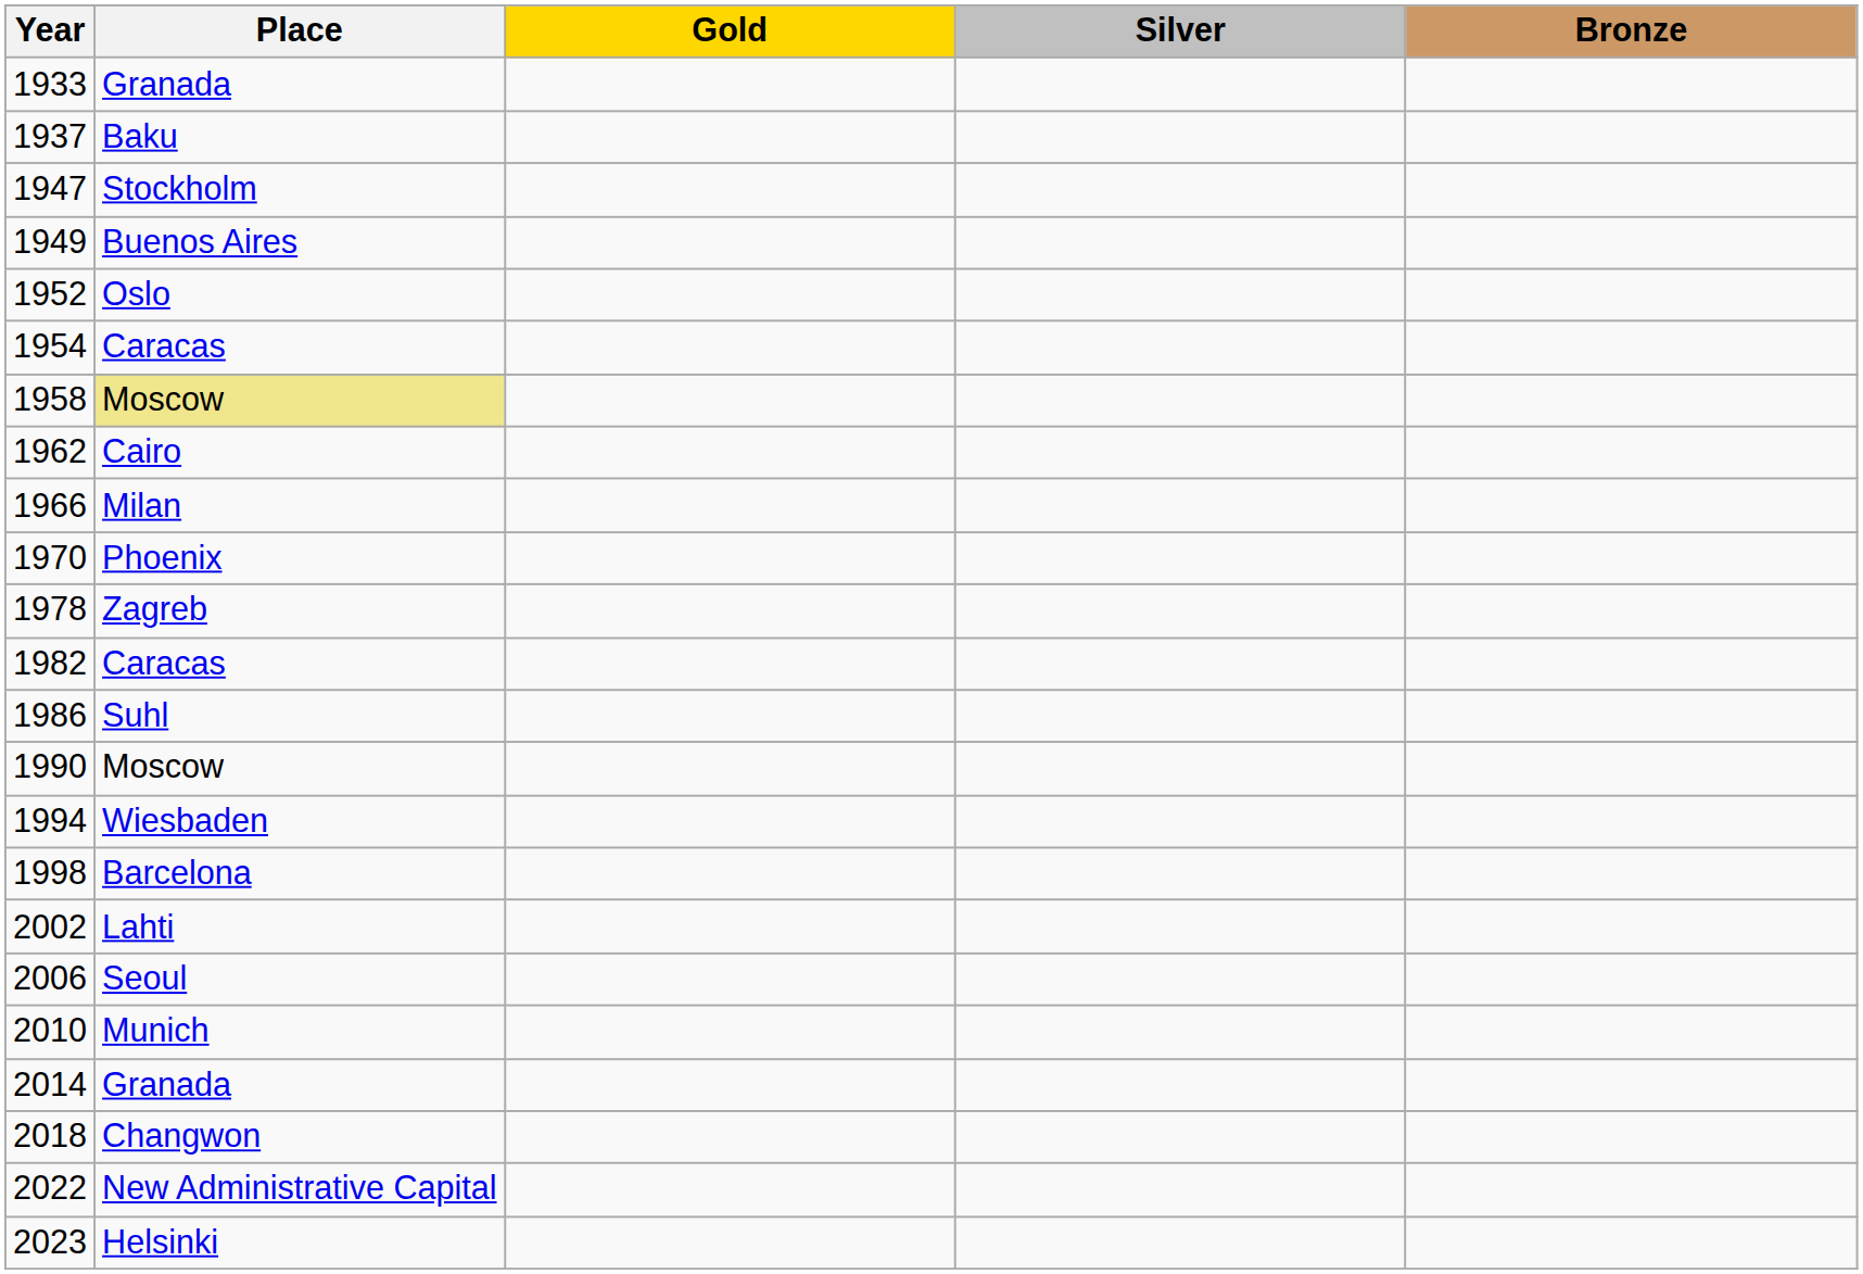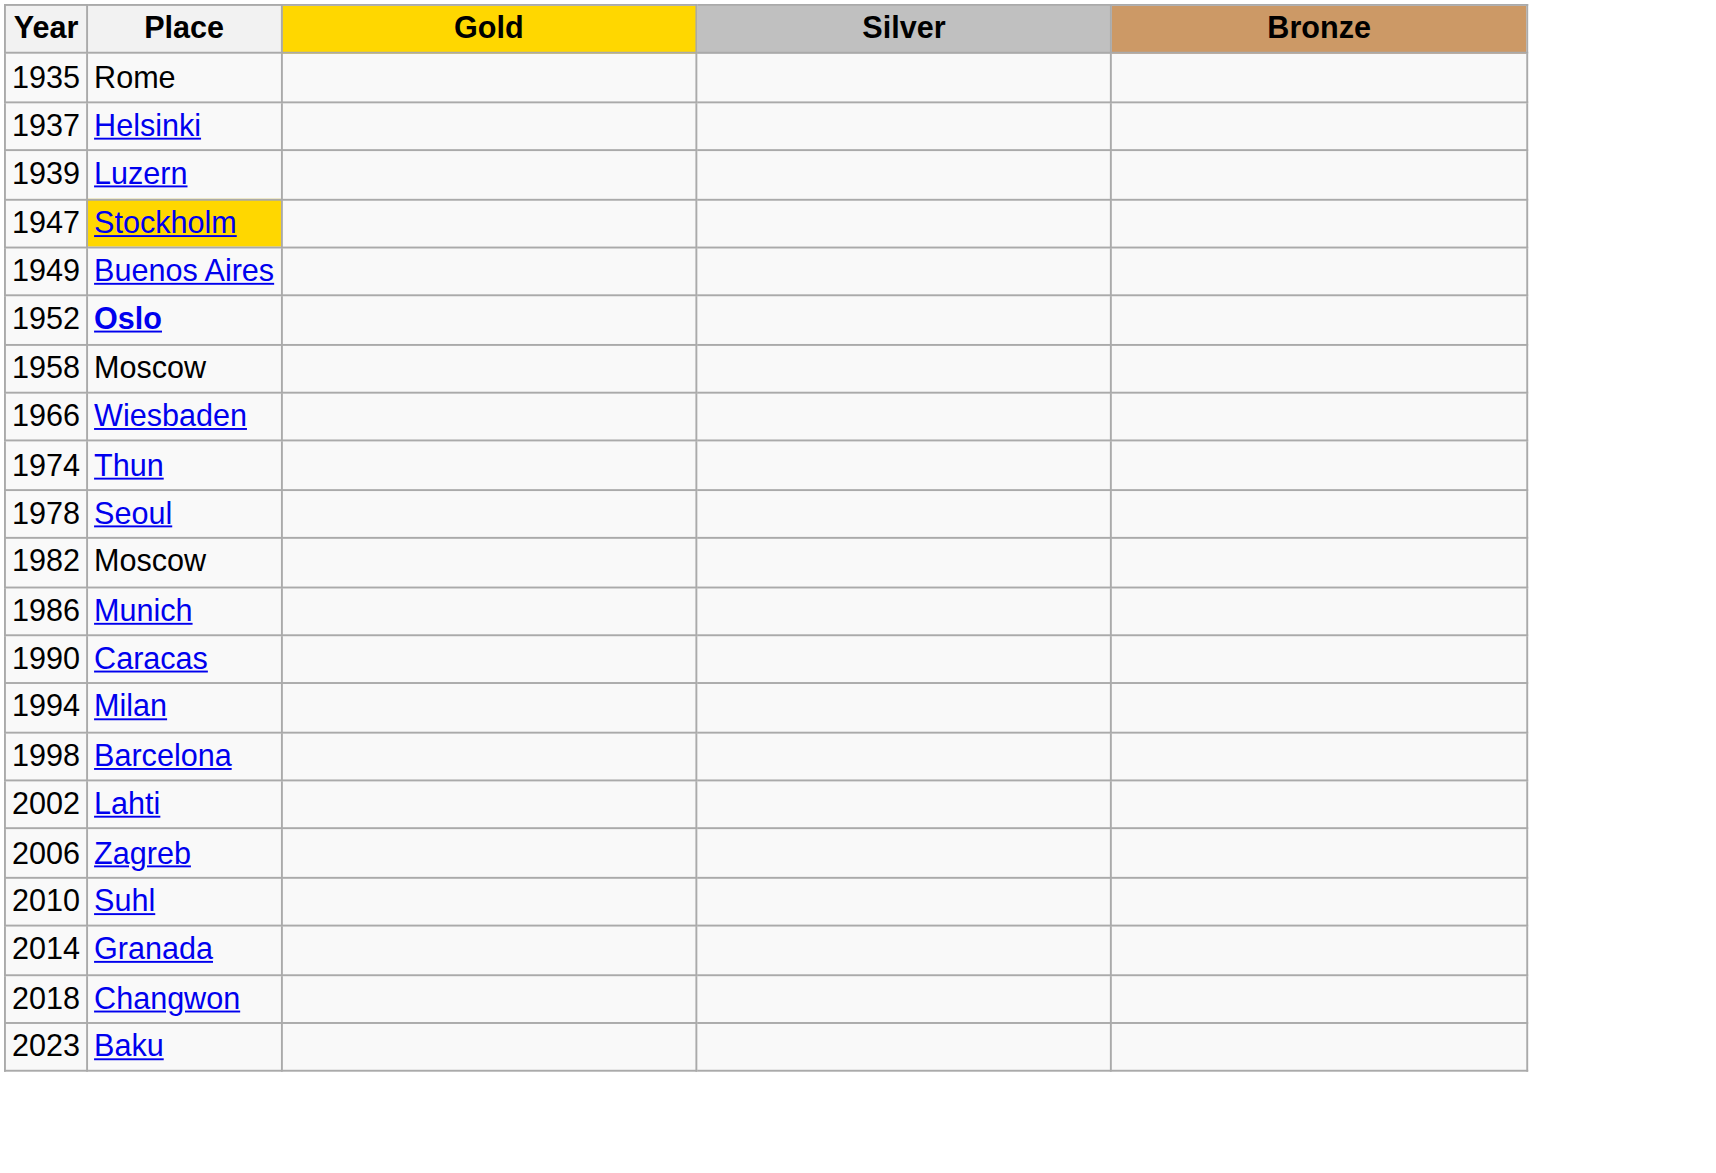 <table class="wikitable">
 <tr>
 <th>Year</th>
 <th>Place</th>
 <th style="background:gold"    width="210">Gold</th>
 <th style="background:silver"  width="210">Silver</th>
 <th style="background:#cc9966" width="210">Bronze</th>
 </tr>
 <tr>
-<td>1933</td>
-<td> <a href='#'>Granada</a></td>
+<td>1935</td>
+<td> Rome</td>
 <td></td>
 <td></td>
 <td></td>
 </tr>
 <tr>
 <td>1937</td>
-<td> <a href='#'>Baku</a></td>
+<td> <a href='#'>Helsinki</a></td>
+<td></td>
+<td></td>
+<td></td>
+</tr>
+<tr>
+<td>1939</td>
+<td> <a href='#'>Luzern</a></td>
 <td></td>
 <td></td>
 <td></td>
 </tr>
 <tr>
 <td>1947</td>
-<td> <a href='#'>Stockholm</a></td>
+<td style="background: gold;"> <a href='#'>Stockholm</a></td>
 <td></td>
 <td></td>
 <td></td>
 </tr>
 <tr>
 <td>1949</td>
 <td> <a href='#'>Buenos Aires</a></td>
 <td></td>
 <td></td>
 <td></td>
 </tr>
 <tr>
 <td>1952</td>
-<td> <a href='#'>Oslo</a></td>
+<td><strong> <a href='#'>Oslo</a></strong></td>
 <td></td>
 <td></td>
 <td></td>
 </tr>
 <tr>
-<td>1954</td>
+<td>1958</td>
+<td> Moscow</td>
+<td></td>
+<td></td>
+<td></td>
+</tr>
+<tr>
+<td>1966</td>
+<td> <a href='#'>Wiesbaden</a></td>
+<td></td>
+<td></td>
+<td></td>
+</tr>
+<tr>
+<td>1974</td>
+<td> <a href='#'>Thun</a></td>
+<td></td>
+<td></td>
+<td></td>
+</tr>
+<tr>
+<td>1978</td>
+<td> <a href='#'>Seoul</a></td>
+<td></td>
+<td></td>
+<td></td>
+</tr>
+<tr>
+<td>1982</td>
+<td> Moscow</td>
+<td></td>
+<td></td>
+<td></td>
+</tr>
+<tr>
+<td>1986</td>
+<td> <a href='#'>Munich</a></td>
+<td></td>
+<td></td>
+<td></td>
+</tr>
+<tr>
+<td>1990</td>
 <td> <a href='#'>Caracas</a></td>
 <td></td>
 <td></td>
 <td></td>
 </tr>
 <tr>
-<td>1958</td>
-<td style="background: khaki;"> Moscow</td>
-<td></td>
-<td></td>
-<td></td>
-</tr>
-<tr>
-<td>1962</td>
-<td> <a href='#'>Cairo</a></td>
-<td></td>
-<td></td>
-<td></td>
-</tr>
-<tr>
-<td>1966</td>
+<td>1994</td>
 <td> <a href='#'>Milan</a></td>
-<td></td>
-<td></td>
-<td></td>
-</tr>
-<tr>
-<td>1970</td>
-<td> <a href='#'>Phoenix</a></td>
-<td></td>
-<td></td>
-<td></td>
-</tr>
-<tr>
-<td>1978</td>
-<td> <a href='#'>Zagreb</a></td>
-<td></td>
-<td></td>
-<td></td>
-</tr>
-<tr>
-<td>1982</td>
-<td> <a href='#'>Caracas</a></td>
-<td></td>
-<td></td>
-<td></td>
-</tr>
-<tr>
-<td>1986</td>
-<td> <a href='#'>Suhl</a></td>
-<td></td>
-<td></td>
-<td></td>
-</tr>
-<tr>
-<td>1990</td>
-<td> Moscow</td>
-<td></td>
-<td></td>
-<td></td>
-</tr>
-<tr>
-<td>1994</td>
-<td> <a href='#'>Wiesbaden</a></td>
 <td></td>
 <td></td>
 <td></td>
 </tr>
 <tr>
 <td>1998</td>
 <td> <a href='#'>Barcelona</a></td>
 <td></td>
 <td></td>
 <td></td>
 </tr>
 <tr>
 <td>2002</td>
 <td> <a href='#'>Lahti</a></td>
 <td></td>
 <td></td>
 <td></td>
 </tr>
 <tr>
 <td>2006</td>
-<td> <a href='#'>Seoul</a></td>
+<td> <a href='#'>Zagreb</a></td>
 <td></td>
 <td></td>
 <td></td>
 </tr>
 <tr>
 <td>2010</td>
-<td> <a href='#'>Munich</a></td>
+<td> <a href='#'>Suhl</a></td>
 <td></td>
 <td></td>
 <td></td>
 </tr>
 <tr>
 <td>2014</td>
 <td> <a href='#'>Granada</a></td>
 <td></td>
 <td></td>
 <td></td>
 </tr>
 <tr>
 <td>2018</td>
 <td> <a href='#'>Changwon</a></td>
 <td></td>
 <td></td>
 <td></td>
 </tr>
 <tr>
-<td>2022</td>
-<td> <a href='#'>New Administrative Capital</a></td>
-<td></td>
-<td></td>
-<td></td>
-</tr>
-<tr>
 <td>2023</td>
-<td> <a href='#'>Helsinki</a></td>
+<td> <a href='#'>Baku</a></td>
 <td></td>
 <td></td>
 <td></td>
 </tr>
 </table>
